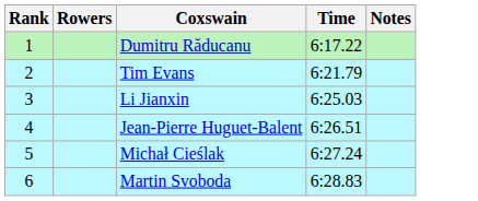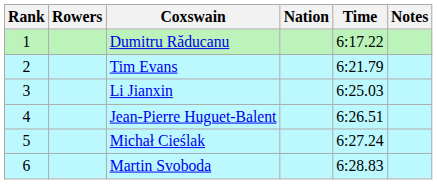 <table class="wikitable sortable" style="text-align:center">
 <tr>
 <th>Rank</th>
 <th>Rowers</th>
 <th>Coxswain</th>
+<th>Nation</th>
 <th>Time</th>
 <th>Notes</th>
 </tr>
 <tr bgcolor=bbf3bb>
 <td>1</td>
 <td align=left data-sort-value="Ruican, Iulică"></td>
 <td align=left data-sort-value="Răducanu, Dumitru"><a href='#'>Dumitru Răducanu</a></td>
+<td align=left></td>
 <td>6:17.22</td>
 <td></td>
 </tr>
 <tr bgcolor=bbf9ff>
 <td>2</td>
 <td align=left data-sort-value="Neil, James"></td>
 <td align=left data-sort-value="Evans, Tim"><a href='#'>Tim Evans</a></td>
+<td align=left></td>
 <td>6:21.79</td>
 <td></td>
 </tr>
 <tr bgcolor=bbf9ff>
 <td>3</td>
 <td align=left></td>
 <td align=left><a href='#'>Li Jianxin</a></td>
+<td align=left></td>
 <td>6:25.03</td>
 <td></td>
 </tr>
 <tr bgcolor=bbf9ff>
 <td>4</td>
 <td align=left data-sort-value="Schulte, Yannick"></td>
 <td align=left data-sort-value="Huguet-Balent, Jean-Pierre"><a href='#'>Jean-Pierre Huguet-Balent</a></td>
+<td align=left></td>
 <td>6:26.51</td>
 <td></td>
 </tr>
 <tr bgcolor=bbf9ff>
 <td>5</td>
 <td align=left data-sort-value="Jankowski, Wojciech"></td>
 <td align=left data-sort-value="Cieślak, Michał"><a href='#'>Michał Cieślak</a></td>
+<td align=left></td>
 <td>6:27.24</td>
 <td></td>
 </tr>
 <tr bgcolor=bbf9ff>
 <td>6</td>
 <td align=left data-sort-value="Žerava, Ivo"></td>
 <td align=left data-sort-value="Svoboda, Martin"><a href='#'>Martin Svoboda</a></td>
+<td align=left></td>
 <td>6:28.83</td>
 <td></td>
 </tr>
 </table>
